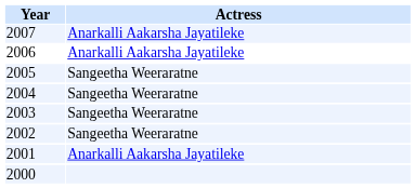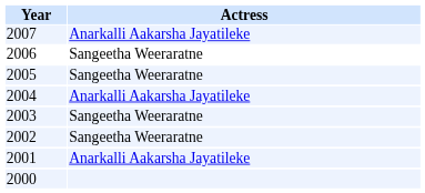 <table cellspacing="1" cellpadding="1" border="0" width="50%">
 <tr bgcolor="#d1e4fd">
 <th>Year</th>
 <th>Actress</th>
 </tr>
 <tr bgcolor=#edf3fe>
 <td>2007</td>
 <td><a href='#'>Anarkalli Aakarsha Jayatileke</a></td>
 </tr>
 <tr>
 <td>2006</td>
-<td><a href='#'>Anarkalli Aakarsha Jayatileke</a></td>
+<td>Sangeetha Weeraratne</td>
 </tr>
 <tr>
 </tr>
 <tr bgcolor=#edf3fe>
 <td>2005</td>
 <td>Sangeetha Weeraratne</td>
 </tr>
 <tr>
 </tr>
 <tr bgcolor=#edf3fe>
 <td>2004</td>
-<td>Sangeetha Weeraratne</td>
+<td><a href='#'>Anarkalli Aakarsha Jayatileke</a></td>
 </tr>
 <tr>
 </tr>
 <tr bgcolor=#edf3fe>
 <td>2003</td>
 <td>Sangeetha Weeraratne</td>
 </tr>
 <tr>
 </tr>
 <tr bgcolor=#edf3fe>
 <td>2002</td>
 <td>Sangeetha Weeraratne</td>
 </tr>
 <tr>
 </tr>
 <tr bgcolor=#edf3fe>
 <td>2001</td>
 <td><a href='#'>Anarkalli Aakarsha Jayatileke</a></td>
 </tr>
 <tr>
 </tr>
 <tr bgcolor=#edf3fe>
 <td>2000</td>
 <td></td>
 </tr>
 <tr>
 </tr>
 </table>
